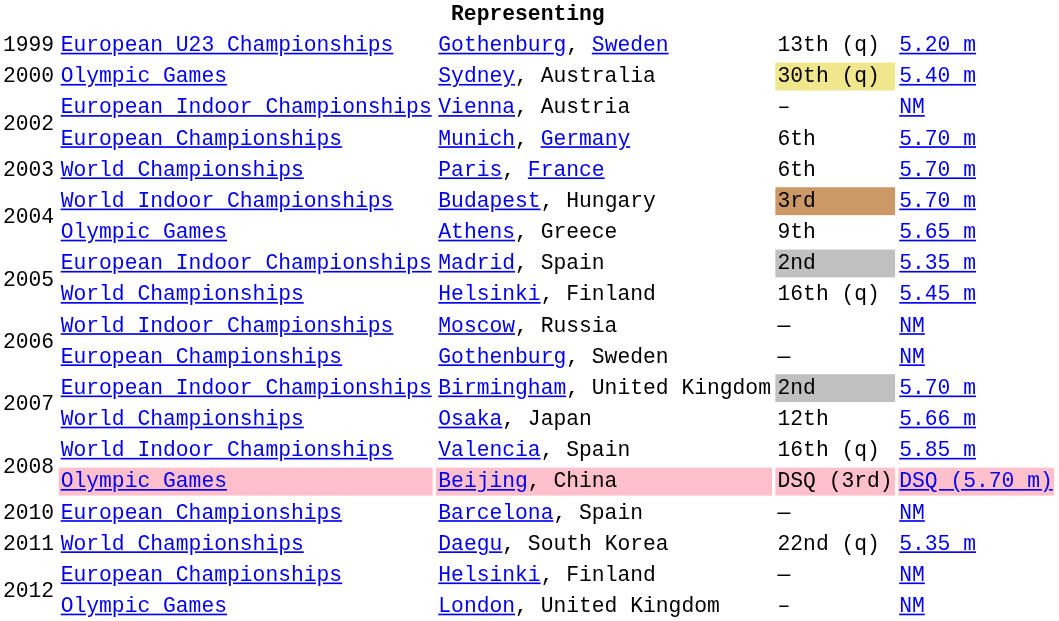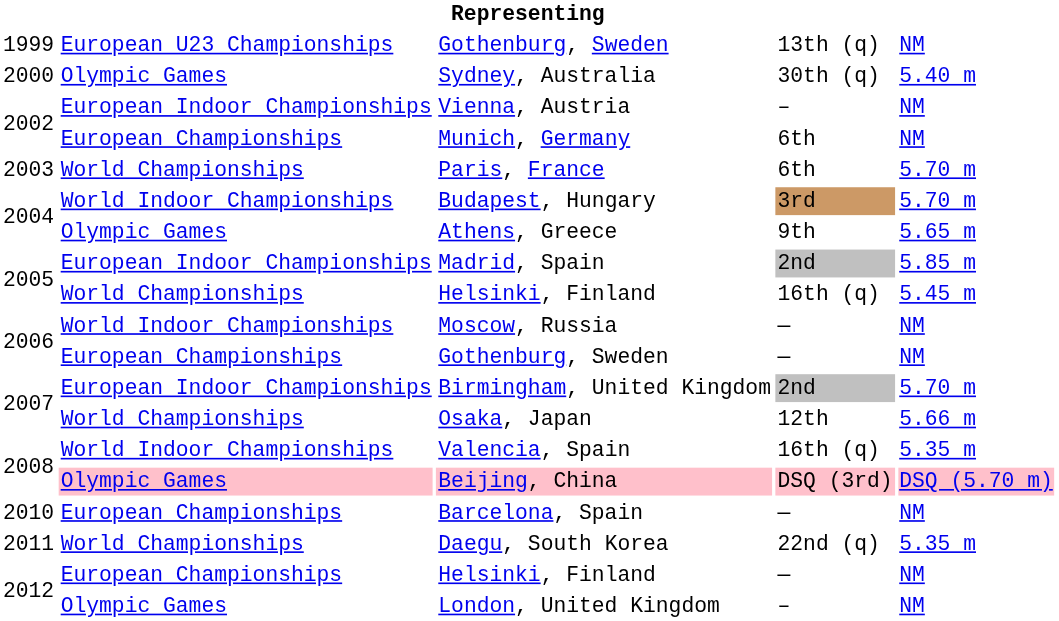 <table>
 <tr>
 <th colspan="6">Representing </th>
 </tr>
 <tr>
 <td>1999</td>
 <td><a href='#'>European U23 Championships</a></td>
 <td><a href='#'>Gothenburg</a>, <a href='#'>Sweden</a></td>
 <td>13th (q)</td>
-<td><a href='#'>5.20 m</a></td>
+<td><a href='#'>NM</a></td>
 </tr>
 <tr>
 <td>2000</td>
 <td><a href='#'>Olympic Games</a></td>
 <td><a href='#'>Sydney</a>, Australia</td>
-<td style="background: khaki;">30th (q)</td>
+<td>30th (q)</td>
 <td><a href='#'>5.40 m</a></td>
 </tr>
 <tr>
 <td rowspan=2>2002</td>
 <td><a href='#'>European Indoor Championships</a></td>
 <td><a href='#'>Vienna</a>, Austria</td>
 <td>–</td>
 <td><a href='#'>NM</a></td>
 </tr>
 <tr>
 <td><a href='#'>European Championships</a></td>
 <td><a href='#'>Munich</a>, <a href='#'>Germany</a></td>
 <td>6th</td>
-<td><a href='#'>5.70 m</a></td>
+<td><a href='#'>NM</a></td>
 </tr>
 <tr>
 <td>2003</td>
 <td><a href='#'>World Championships</a></td>
 <td><a href='#'>Paris</a>, <a href='#'>France</a></td>
 <td>6th</td>
 <td><a href='#'>5.70 m</a></td>
 </tr>
 <tr>
 <td rowspan=2>2004</td>
 <td><a href='#'>World Indoor Championships</a></td>
 <td><a href='#'>Budapest</a>, Hungary</td>
 <td bgcolor="CC9966">3rd</td>
 <td><a href='#'>5.70 m</a></td>
 </tr>
 <tr>
 <td><a href='#'>Olympic Games</a></td>
 <td><a href='#'>Athens</a>, Greece</td>
 <td>9th</td>
 <td><a href='#'>5.65 m</a></td>
 </tr>
 <tr>
 <td rowspan=2>2005</td>
 <td><a href='#'>European Indoor Championships</a></td>
 <td><a href='#'>Madrid</a>, Spain</td>
 <td bgcolor="silver">2nd</td>
-<td><a href='#'>5.35 m</a></td>
+<td><a href='#'>5.85 m</a></td>
 </tr>
 <tr>
 <td><a href='#'>World Championships</a></td>
 <td><a href='#'>Helsinki</a>, Finland</td>
 <td>16th (q)</td>
 <td><a href='#'>5.45 m</a></td>
 </tr>
 <tr>
 <td rowspan=2>2006</td>
 <td><a href='#'>World Indoor Championships</a></td>
 <td><a href='#'>Moscow</a>, Russia</td>
 <td>—</td>
 <td><a href='#'>NM</a></td>
 </tr>
 <tr>
 <td><a href='#'>European Championships</a></td>
 <td><a href='#'>Gothenburg</a>, Sweden</td>
 <td>—</td>
 <td><a href='#'>NM</a></td>
 </tr>
 <tr>
 <td rowspan=2>2007</td>
 <td><a href='#'>European Indoor Championships</a></td>
 <td><a href='#'>Birmingham</a>, United Kingdom</td>
 <td bgcolor="silver">2nd</td>
 <td><a href='#'>5.70 m</a></td>
 </tr>
 <tr>
 <td><a href='#'>World Championships</a></td>
 <td><a href='#'>Osaka</a>, Japan</td>
 <td>12th</td>
 <td><a href='#'>5.66 m</a></td>
 </tr>
 <tr>
 <td rowspan=2>2008</td>
 <td><a href='#'>World Indoor Championships</a></td>
 <td><a href='#'>Valencia</a>, Spain</td>
 <td>16th (q)</td>
-<td><a href='#'>5.85 m</a></td>
+<td><a href='#'>5.35 m</a></td>
 </tr>
 <tr bgcolor=pink>
 <td><a href='#'>Olympic Games</a></td>
 <td><a href='#'>Beijing</a>, China</td>
 <td>DSQ (3rd)</td>
 <td><a href='#'>DSQ (5.70 m)</a></td>
 </tr>
 <tr>
 <td>2010</td>
 <td><a href='#'>European Championships</a></td>
 <td><a href='#'>Barcelona</a>, Spain</td>
 <td>—</td>
 <td><a href='#'>NM</a></td>
 </tr>
 <tr>
 <td>2011</td>
 <td><a href='#'>World Championships</a></td>
 <td><a href='#'>Daegu</a>, South Korea</td>
 <td>22nd (q)</td>
 <td><a href='#'>5.35 m</a></td>
 </tr>
 <tr>
 <td rowspan=2>2012</td>
 <td><a href='#'>European Championships</a></td>
 <td><a href='#'>Helsinki</a>, Finland</td>
 <td>—</td>
 <td><a href='#'>NM</a></td>
 </tr>
 <tr>
 <td><a href='#'>Olympic Games</a></td>
 <td><a href='#'>London</a>, United Kingdom</td>
 <td>–</td>
 <td><a href='#'>NM</a></td>
 </tr>
 </table>
